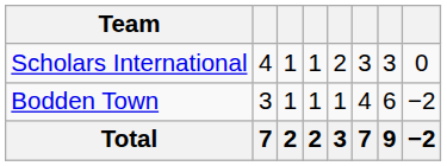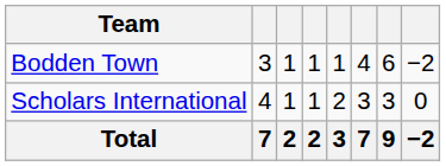 <table class="wikitable" align="center">
 <tr>
 <th>Team</th>
 <th></th>
 <th></th>
 <th></th>
 <th></th>
 <th></th>
 <th></th>
 <th></th>
 </tr>
 <tr align="center">
+<td align="left"><a href='#'>Bodden Town</a></td>
+<td>3</td>
+<td>1</td>
+<td>1</td>
+<td>1</td>
+<td>4</td>
+<td>6</td>
+<td>−2</td>
+</tr>
+<tr align="center">
 <td align="left"><a href='#'>Scholars International</a></td>
 <td>4</td>
 <td>1</td>
 <td>1</td>
 <td>2</td>
 <td>3</td>
 <td>3</td>
 <td>0</td>
-</tr>
-<tr align="center">
-<td align="left"><a href='#'>Bodden Town</a></td>
-<td>3</td>
-<td>1</td>
-<td>1</td>
-<td>1</td>
-<td>4</td>
-<td>6</td>
-<td>−2</td>
 </tr>
 <tr>
 <th>Total</th>
 <th>7</th>
 <th>2</th>
 <th>2</th>
 <th>3</th>
 <th>7</th>
 <th>9</th>
 <th>−2</th>
 </tr>
 </table>
